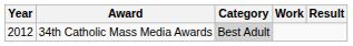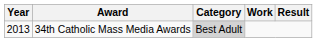 <table class="wikitable" style="font-size:90%;">
 <tr>
 <th>Year</th>
 <th>Award</th>
 <th>Category</th>
 <th>Work</th>
 <th>Result</th>
 </tr>
 <tr>
-<td>2012</td>
+<td>2013</td>
 <td>34th Catholic Mass Media Awards</td>
 <td style="background: lightgrey;">Best Adult</td>
 </tr>
 </table>
